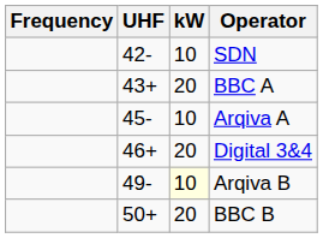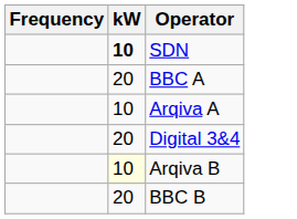 <table class="wikitable sortable">
 <tr>
 <th>Frequency</th>
-<th>UHF</th>
 <th>kW</th>
 <th>Operator</th>
 </tr>
 <tr>
 <td></td>
-<td>42-</td>
-<td>10</td>
+<td><strong>10</strong></td>
 <td><a href='#'>SDN</a></td>
 </tr>
 <tr>
 <td></td>
-<td>43+</td>
 <td>20</td>
 <td><a href='#'>BBC</a> A</td>
 </tr>
 <tr>
 <td></td>
-<td>45-</td>
 <td>10</td>
 <td><a href='#'>Arqiva</a> A</td>
 </tr>
 <tr>
 <td></td>
-<td>46+</td>
 <td>20</td>
 <td><a href='#'>Digital 3&4</a></td>
 </tr>
 <tr>
 <td></td>
-<td>49-</td>
 <td style="background: lightyellow;">10</td>
 <td>Arqiva B</td>
 </tr>
 <tr>
 <td></td>
-<td>50+</td>
 <td>20</td>
 <td>BBC B</td>
 </tr>
 </table>
